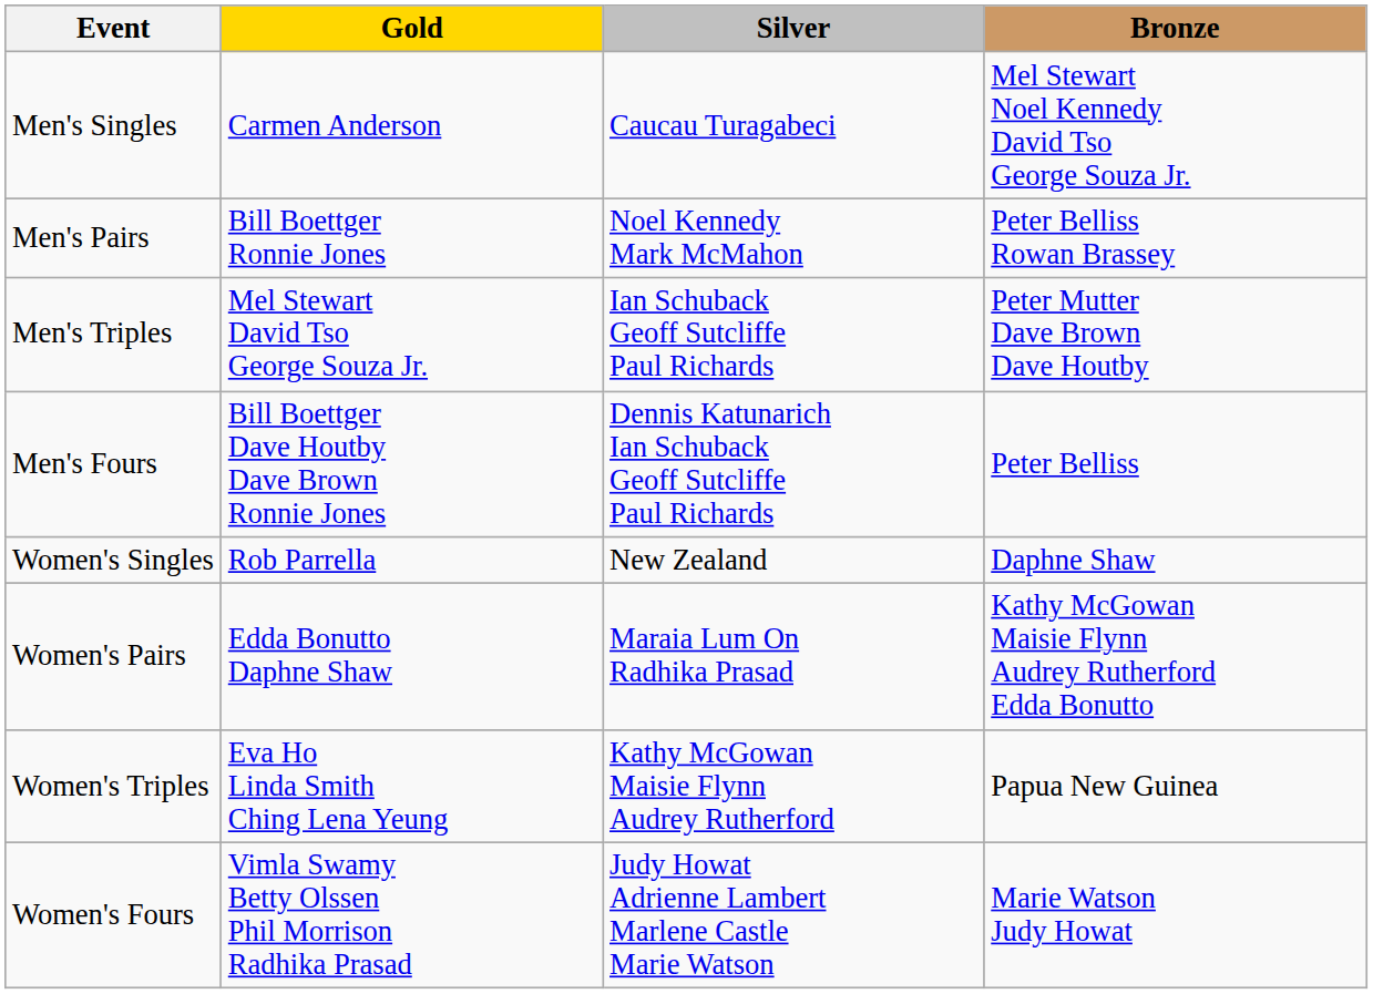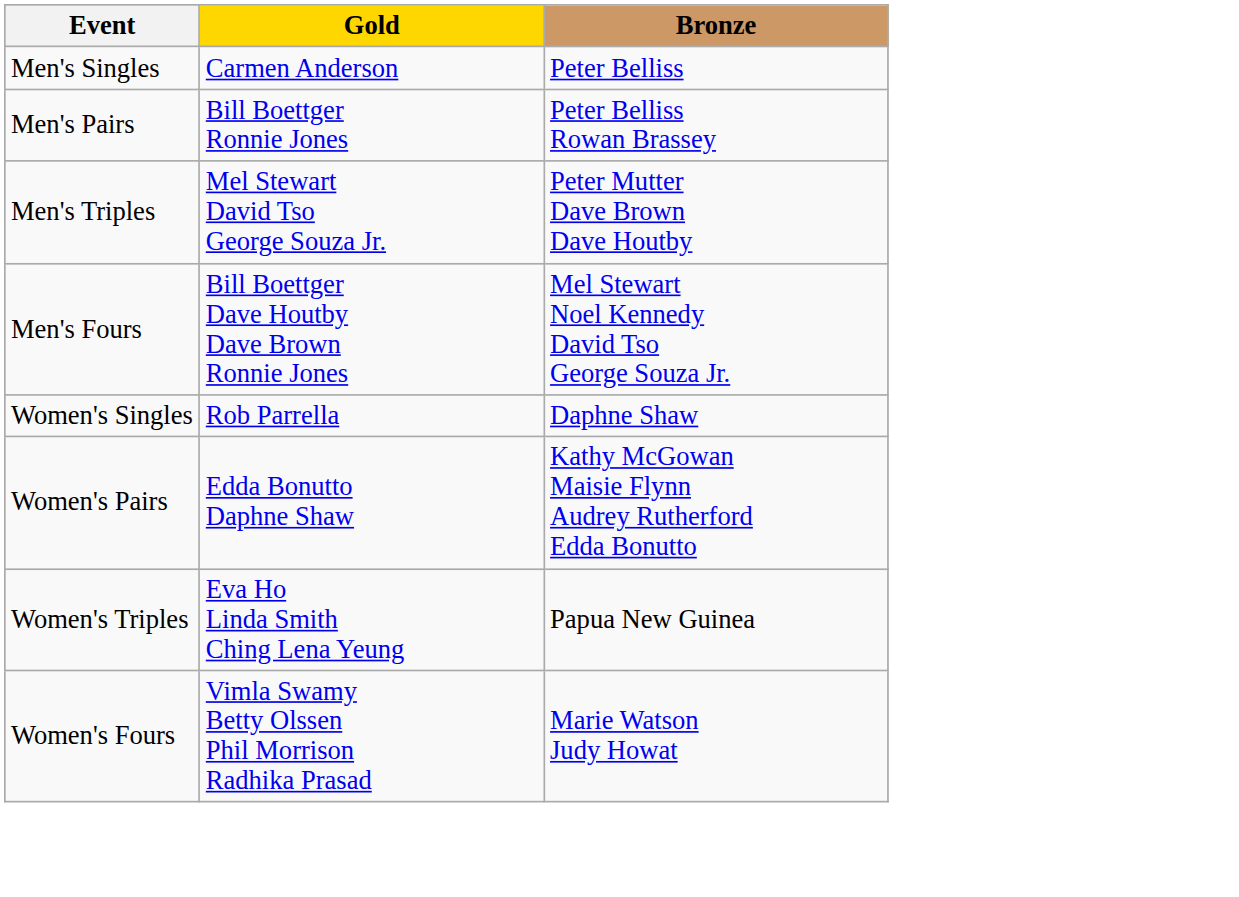 <table class="wikitable" style="font-size: 100%">
 <tr>
 <th width=110>Event</th>
 <th width=200 style="background-color: gold;">Gold</th>
-<th width=200 style="background-color: silver;">Silver</th>
 <th width=200 style="background-color: #cc9966;">Bronze</th>
 </tr>
 <tr>
 <td>Men's Singles</td>
 <td> <a href='#'>Carmen Anderson</a></td>
-<td> <a href='#'>Caucau Turagabeci</a></td>
-<td> <a href='#'>Mel Stewart</a><br><a href='#'>Noel Kennedy</a><br><a href='#'>David Tso</a><br><a href='#'>George Souza Jr.</a></td>
+<td> <a href='#'>Peter Belliss</a></td>
 </tr>
 <tr>
 <td>Men's Pairs</td>
 <td> <a href='#'>Bill Boettger</a><br><a href='#'>Ronnie Jones</a></td>
-<td> <a href='#'>Noel Kennedy</a><br><a href='#'>Mark McMahon</a></td>
 <td> <a href='#'>Peter Belliss</a><br><a href='#'>Rowan Brassey</a></td>
 </tr>
 <tr>
 <td>Men's Triples</td>
 <td> <a href='#'>Mel Stewart</a><br><a href='#'>David Tso</a><br><a href='#'>George Souza Jr.</a></td>
-<td> <a href='#'>Ian Schuback</a><br><a href='#'>Geoff Sutcliffe</a><br><a href='#'>Paul Richards</a></td>
 <td> <a href='#'>Peter Mutter</a><br><a href='#'>Dave Brown</a><br><a href='#'>Dave Houtby</a></td>
 </tr>
 <tr>
 <td>Men's Fours</td>
 <td> <a href='#'>Bill Boettger</a><br><a href='#'>Dave Houtby</a><br><a href='#'>Dave Brown</a><br><a href='#'>Ronnie Jones</a></td>
-<td> <a href='#'>Dennis Katunarich</a><br><a href='#'>Ian Schuback</a><br><a href='#'>Geoff Sutcliffe</a><br><a href='#'>Paul Richards</a></td>
-<td> <a href='#'>Peter Belliss</a></td>
+<td> <a href='#'>Mel Stewart</a><br><a href='#'>Noel Kennedy</a><br><a href='#'>David Tso</a><br><a href='#'>George Souza Jr.</a></td>
 </tr>
 <tr>
 <td>Women's Singles</td>
 <td> <a href='#'>Rob Parrella</a></td>
-<td> New Zealand</td>
 <td> <a href='#'>Daphne Shaw</a></td>
 </tr>
 <tr>
 <td>Women's Pairs</td>
 <td> <a href='#'>Edda Bonutto</a><br><a href='#'>Daphne Shaw</a></td>
-<td> <a href='#'>Maraia Lum On</a><br><a href='#'>Radhika Prasad</a><br></td>
 <td> <a href='#'>Kathy McGowan</a><br><a href='#'>Maisie Flynn</a><br><a href='#'>Audrey Rutherford</a><br><a href='#'>Edda Bonutto</a></td>
 </tr>
 <tr>
 <td>Women's Triples</td>
 <td> <a href='#'>Eva Ho</a><br><a href='#'>Linda Smith</a><br><a href='#'>Ching Lena Yeung</a></td>
-<td> <a href='#'>Kathy McGowan</a><br><a href='#'>Maisie Flynn</a><br><a href='#'>Audrey Rutherford</a></td>
 <td> Papua New Guinea</td>
 </tr>
 <tr>
 <td>Women's Fours</td>
 <td> <a href='#'>Vimla Swamy</a><br><a href='#'>Betty Olssen</a><br><a href='#'>Phil Morrison</a><br><a href='#'>Radhika Prasad</a></td>
-<td> <a href='#'>Judy Howat</a><br><a href='#'>Adrienne Lambert</a><br><a href='#'>Marlene Castle</a><br><a href='#'>Marie Watson</a></td>
 <td> <a href='#'>Marie Watson</a><br><a href='#'>Judy Howat</a></td>
 </tr>
 </table>
